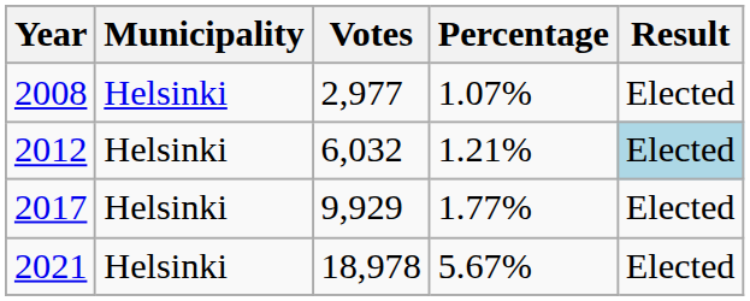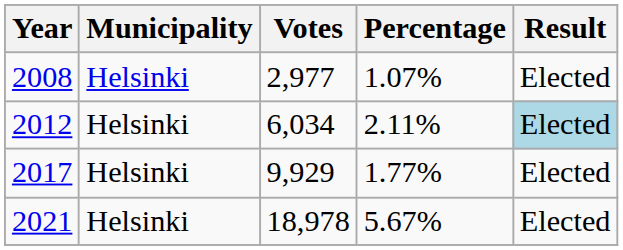 <table class="wikitable">
 <tr>
 <th>Year</th>
 <th>Municipality</th>
 <th>Votes</th>
 <th>Percentage</th>
 <th>Result</th>
 </tr>
 <tr>
 <td><a href='#'>2008</a></td>
 <td><a href='#'>Helsinki</a></td>
 <td>2,977</td>
 <td>1.07%</td>
 <td>Elected</td>
 </tr>
 <tr>
 <td><a href='#'>2012</a></td>
 <td>Helsinki</td>
-<td>6,032</td>
-<td>1.21%</td>
+<td>6,034</td>
+<td>2.11%</td>
 <td style="background: lightblue;">Elected</td>
 </tr>
 <tr>
 <td><a href='#'>2017</a></td>
 <td>Helsinki</td>
 <td>9,929</td>
 <td>1.77%</td>
 <td>Elected</td>
 </tr>
 <tr>
 <td><a href='#'>2021</a></td>
 <td>Helsinki</td>
 <td>18,978</td>
 <td>5.67%</td>
 <td>Elected</td>
 </tr>
 </table>
